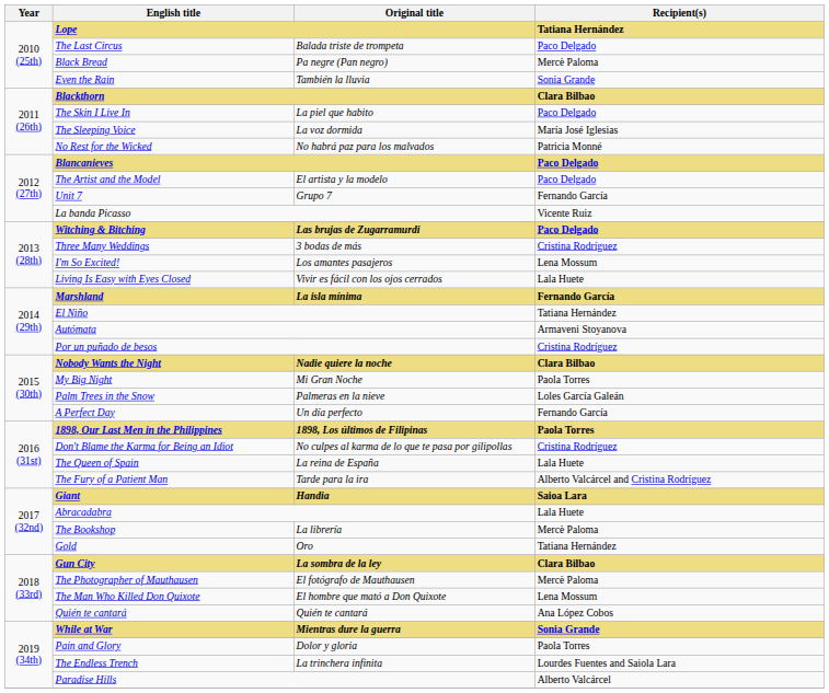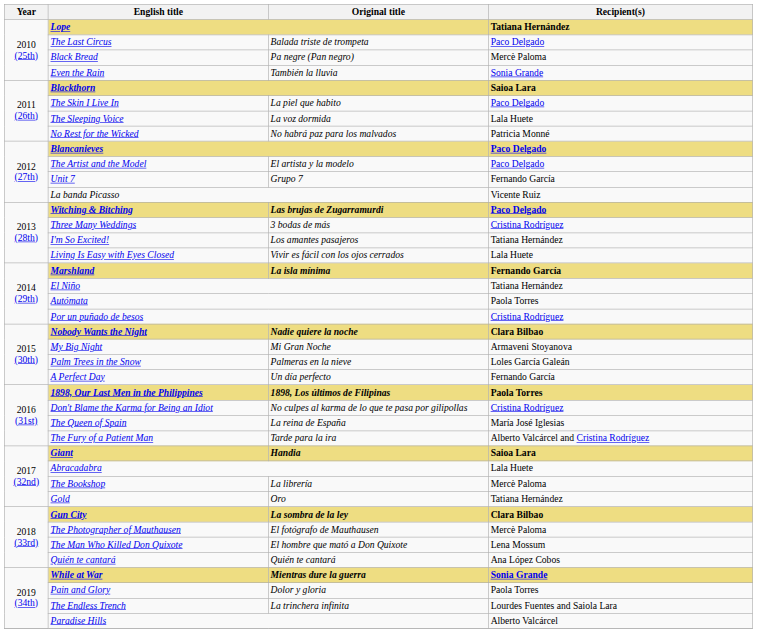 <table class="wikitable sortable" style="text-align:left;"style="width:95%">
 <tr>
 <th scope="col" style="width:5%;">Year</th>
 <th scope="col" style="width:25%;">English title</th>
 <th scope="col" style="width:25%;">Original title</th>
 <th scope="col" style="width:30%;">Recipient(s)</th>
 </tr>
 <tr>
 <td rowspan="4" style="text-align:center;">2010<br><a href='#'>(25th)</a> <br></td>
 <td colspan="2" style="background:#eedd82;"><strong><em><a href='#'>Lope</a></em></strong></td>
 <td style="background:#eedd82;"><strong>Tatiana Hernández</strong></td>
 </tr>
 <tr>
 <td><em><a href='#'>The Last Circus</a></em></td>
 <td><em>Balada triste de trompeta</em></td>
 <td><a href='#'>Paco Delgado</a></td>
 </tr>
 <tr>
 <td><em><a href='#'>Black Bread</a></em></td>
 <td><em>Pa negre (Pan negro)</em></td>
 <td>Mercè Paloma</td>
 </tr>
 <tr>
 <td><em><a href='#'>Even the Rain</a></em></td>
 <td><em>También la lluvia</em></td>
 <td><a href='#'>Sonia Grande</a></td>
 </tr>
 <tr>
 <td rowspan="4" style="text-align:center;">2011<br><a href='#'>(26th)</a> <br></td>
 <td colspan="2" style="background:#eedd82;"><strong><em><a href='#'>Blackthorn</a></em></strong></td>
-<td style="background:#eedd82;"><strong>Clara Bilbao</strong></td>
+<td style="background:#eedd82;"><strong>Saioa Lara</strong></td>
 </tr>
 <tr>
 <td><em><a href='#'>The Skin I Live In</a></em></td>
 <td><em>La piel que habito</em></td>
 <td><a href='#'>Paco Delgado</a></td>
 </tr>
 <tr>
 <td><em><a href='#'>The Sleeping Voice</a></em></td>
 <td><em>La voz dormida</em></td>
-<td>María José Iglesias</td>
+<td>Lala Huete</td>
 </tr>
 <tr>
 <td><em><a href='#'>No Rest for the Wicked</a></em></td>
 <td><em>No habrá paz para los malvados</em></td>
 <td>Patricia Monné</td>
 </tr>
 <tr>
 <td rowspan="4" style="text-align:center;">2012<br><a href='#'>(27th)</a> <br></td>
 <td colspan="2" style="background:#eedd82;"><strong><em><a href='#'>Blancanieves</a></em></strong></td>
 <td style="background:#eedd82;"><strong><a href='#'>Paco Delgado</a></strong></td>
 </tr>
 <tr>
 <td><em><a href='#'>The Artist and the Model</a></em></td>
 <td><em>El artista y la modelo</em></td>
 <td><a href='#'>Paco Delgado</a></td>
 </tr>
 <tr>
 <td><em><a href='#'>Unit 7</a></em></td>
 <td><em>Grupo 7</em></td>
 <td>Fernando García</td>
 </tr>
 <tr>
 <td colspan="2"><em>La banda Picasso</em></td>
 <td>Vicente Ruiz</td>
 </tr>
 <tr>
 <td rowspan="4" style="text-align:center;">2013<br><a href='#'>(28th)</a> <br></td>
 <td style="background:#eedd82;"><strong><em><a href='#'>Witching & Bitching</a></em></strong></td>
 <td style="background:#eedd82;"><strong><em>Las brujas de Zugarramurdi</em></strong></td>
 <td style="background:#eedd82;"><strong><a href='#'>Paco Delgado</a></strong></td>
 </tr>
 <tr>
 <td><em><a href='#'>Three Many Weddings</a></em></td>
 <td><em>3 bodas de más</em></td>
 <td><a href='#'>Cristina Rodríguez</a></td>
 </tr>
 <tr>
 <td><em><a href='#'>I'm So Excited!</a></em></td>
 <td><em>Los amantes pasajeros</em></td>
-<td>Lena Mossum</td>
+<td>Tatiana Hernández</td>
 </tr>
 <tr>
 <td><em><a href='#'>Living Is Easy with Eyes Closed</a></em></td>
 <td><em>Vivir es fácil con los ojos cerrados</em></td>
 <td>Lala Huete</td>
 </tr>
 <tr>
 <td rowspan="4" style="text-align:center;">2014<br><a href='#'>(29th)</a> <br></td>
 <td style="background:#eedd82;"><strong><em><a href='#'>Marshland</a></em></strong></td>
 <td style="background:#eedd82;"><strong><em>La isla mínima</em></strong></td>
 <td style="background:#eedd82;"><strong>Fernando García</strong></td>
 </tr>
 <tr>
 <td colspan="2"><em><a href='#'>El Niño</a></em></td>
 <td>Tatiana Hernández</td>
 </tr>
 <tr>
 <td colspan="2"><em><a href='#'>Autómata</a></em></td>
-<td>Armaveni Stoyanova</td>
+<td>Paola Torres</td>
 </tr>
 <tr>
 <td colspan="2"><em><a href='#'>Por un puñado de besos</a></em></td>
 <td><a href='#'>Cristina Rodríguez</a></td>
 </tr>
 <tr>
 <td rowspan="4" style="text-align:center;">2015<br><a href='#'>(30th)</a> <br></td>
 <td style="background:#eedd82;"><strong><em><a href='#'>Nobody Wants the Night</a></em></strong></td>
 <td style="background:#eedd82;"><strong><em>Nadie quiere la noche</em></strong></td>
 <td style="background:#eedd82;"><strong>Clara Bilbao</strong></td>
 </tr>
 <tr>
 <td><em><a href='#'>My Big Night</a></em></td>
 <td><em>Mi Gran Noche</em></td>
-<td>Paola Torres</td>
+<td>Armaveni Stoyanova</td>
 </tr>
 <tr>
 <td><em><a href='#'>Palm Trees in the Snow</a></em></td>
 <td><em>Palmeras en la nieve</em></td>
 <td>Loles García Galeán</td>
 </tr>
 <tr>
 <td><em><a href='#'>A Perfect Day</a></em></td>
 <td><em>Un día perfecto</em></td>
 <td>Fernando García</td>
 </tr>
 <tr>
 <td rowspan="4" style="text-align:center;">2016<br><a href='#'>(31st)</a><br></td>
 <td style="background:#eedd82;"><strong><em><a href='#'>1898, Our Last Men in the Philippines</a></em></strong></td>
 <td style="background:#eedd82;"><strong><em>1898, Los últimos de Filipinas</em></strong></td>
 <td style="background:#eedd82;"><strong>Paola Torres</strong></td>
 </tr>
 <tr>
 <td><em><a href='#'>Don't Blame the Karma for Being an Idiot</a></em></td>
 <td><em>No culpes al karma de lo que te pasa por gilipollas</em></td>
 <td><a href='#'>Cristina Rodríguez</a></td>
 </tr>
 <tr>
 <td><em><a href='#'>The Queen of Spain</a></em></td>
 <td><em>La reina de España</em></td>
-<td>Lala Huete</td>
+<td>María José Iglesias</td>
 </tr>
 <tr>
 <td><em><a href='#'>The Fury of a Patient Man</a></em></td>
 <td><em>Tarde para la ira</em></td>
 <td>Alberto Valcárcel and <a href='#'>Cristina Rodríguez</a></td>
 </tr>
 <tr>
 <td rowspan="4" style="text-align:center;">2017<br><a href='#'>(32nd)</a><br></td>
 <td style="background:#eedd82;"><strong><em><a href='#'>Giant</a></em></strong></td>
 <td style="background:#eedd82;"><strong><em>Handia</em></strong></td>
 <td style="background:#eedd82;"><strong>Saioa Lara</strong></td>
 </tr>
 <tr>
 <td colspan="2"><em><a href='#'>Abracadabra</a></em></td>
 <td>Lala Huete</td>
 </tr>
 <tr>
 <td><em><a href='#'>The Bookshop</a></em></td>
 <td><em>La librería</em></td>
 <td>Mercè Paloma</td>
 </tr>
 <tr>
 <td><em><a href='#'>Gold</a></em></td>
 <td><em>Oro</em></td>
 <td>Tatiana Hernández</td>
 </tr>
 <tr>
 <td rowspan="4" style="text-align:center;">2018<br><a href='#'>(33rd)</a><br></td>
 <td style="background:#eedd82;"><strong><em><a href='#'>Gun City</a></em></strong></td>
 <td style="background:#eedd82;"><strong><em>La sombra de la ley</em></strong></td>
 <td style="background:#eedd82;"><strong>	Clara Bilbao</strong></td>
 </tr>
 <tr>
 <td><em><a href='#'>The Photographer of Mauthausen</a></em></td>
 <td><em>El fotógrafo de Mauthausen</em></td>
 <td>Mercè Paloma</td>
 </tr>
 <tr>
 <td><em><a href='#'>The Man Who Killed Don Quixote</a></em></td>
 <td><em>El hombre que mató a Don Quixote</em></td>
 <td>Lena Mossum</td>
 </tr>
 <tr>
 <td><em><a href='#'>Quién te cantará</a></em></td>
 <td><em>Quién te cantará</em></td>
 <td>Ana López Cobos</td>
 </tr>
 <tr>
 <td rowspan="4" style="text-align:center;">2019<br><a href='#'>(34th)</a><br></td>
 <td style="background:#eedd82;"><strong><em><a href='#'>While at War</a></em></strong></td>
 <td style="background:#eedd82;"><strong><em>Mientras dure la guerra</em></strong></td>
 <td style="background:#eedd82;"><strong><a href='#'>Sonia Grande</a></strong></td>
 </tr>
 <tr>
 <td><em><a href='#'>Pain and Glory</a></em></td>
 <td><em>Dolor y gloria</em></td>
 <td>Paola Torres</td>
 </tr>
 <tr>
 <td><em><a href='#'>The Endless Trench</a></em></td>
 <td><em>La trinchera infinita</em></td>
 <td>Lourdes Fuentes and Saiola Lara</td>
 </tr>
 <tr>
 <td colspan="2"><em><a href='#'>Paradise Hills</a></em></td>
 <td>Alberto Valcárcel</td>
 </tr>
 <tr>
 </tr>
 </table>
